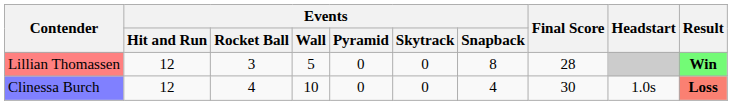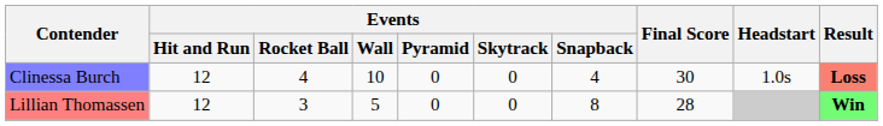 <table class="wikitable" style="text-align:center;">
 <tr>
 <th rowspan=2>Contender</th>
 <th colspan=6>Events</th>
 <th rowspan=2>Final Score</th>
 <th rowspan=2>Headstart</th>
 <th rowspan=2>Result</th>
 </tr>
 <tr>
 <th>Hit and Run</th>
 <th>Rocket Ball</th>
 <th>Wall</th>
 <th>Pyramid</th>
 <th>Skytrack</th>
 <th>Snapback</th>
 </tr>
 <tr>
+<td bgcolor=#8080ff style="text-align:left;">Clinessa Burch</td>
+<td>12</td>
+<td>4</td>
+<td>10</td>
+<td>0</td>
+<td>0</td>
+<td>4</td>
+<td>30</td>
+<td>1.0s</td>
+<td style="text-align:center; background:salmon;"><strong>Loss</strong></td>
+</tr>
+<tr>
 <td bgcolor=#ff8080 style="text-align:left;">Lillian Thomassen</td>
 <td>12</td>
 <td>3</td>
 <td>5</td>
 <td>0</td>
 <td>0</td>
 <td>8</td>
 <td>28</td>
 <td style="background:#ccc"></td>
 <td style="text-align:center; background:#73fb76;"><strong>Win</strong></td>
 </tr>
-<tr>
-<td bgcolor=#8080ff style="text-align:left;">Clinessa Burch</td>
-<td>12</td>
-<td>4</td>
-<td>10</td>
-<td>0</td>
-<td>0</td>
-<td>4</td>
-<td>30</td>
-<td>1.0s</td>
-<td style="text-align:center; background:salmon;"><strong>Loss</strong></td>
-</tr>
 </table>
